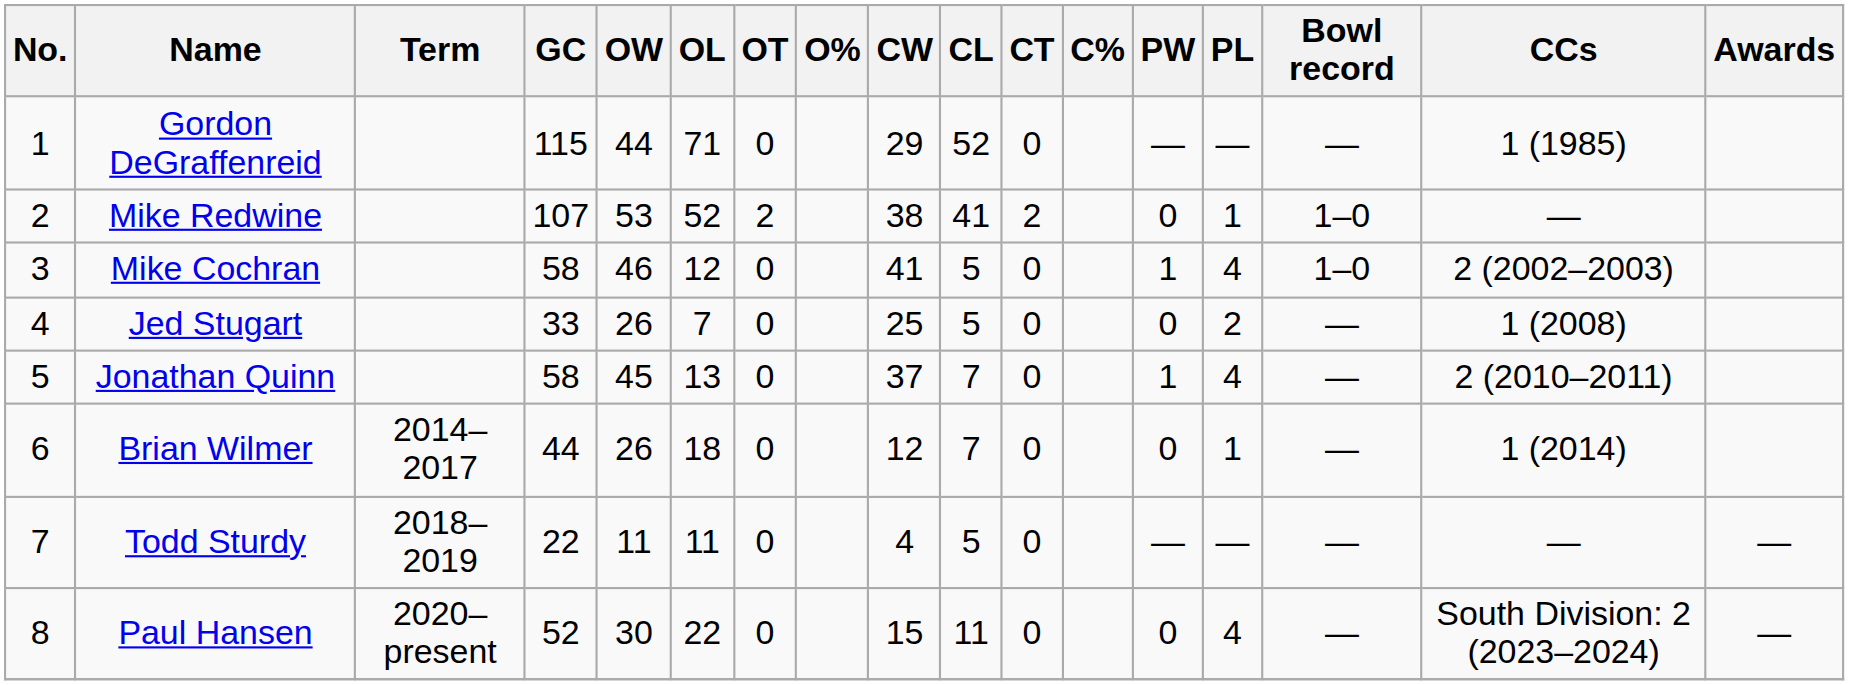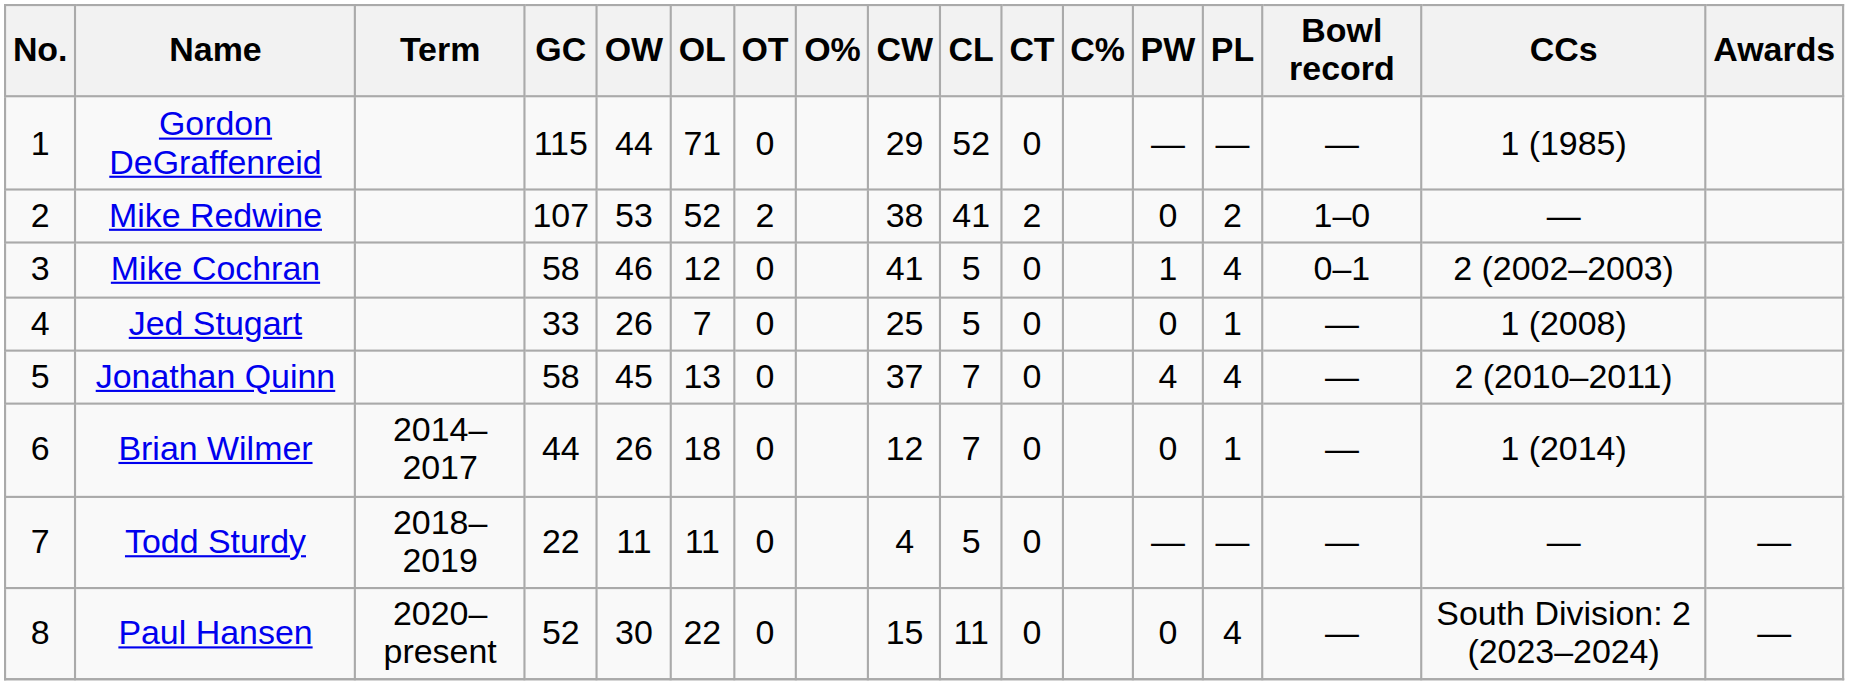 <table class="wikitable sortable" style="text-align:center">
 <tr>
 <th>No.</th>
 <th>Name</th>
 <th>Term</th>
 <th>GC</th>
 <th>OW</th>
 <th>OL</th>
 <th>OT</th>
 <th>O%</th>
 <th>CW</th>
 <th>CL</th>
 <th>CT</th>
 <th>C%</th>
 <th>PW</th>
 <th>PL</th>
 <th>Bowl record</th>
 <th>CCs</th>
 <th class="unsortable">Awards</th>
 </tr>
 <tr>
 <td>1</td>
 <td><a href='#'>Gordon DeGraffenreid</a></td>
 <td></td>
 <td>115</td>
 <td>44</td>
 <td>71</td>
 <td>0</td>
 <td></td>
 <td>29</td>
 <td>52</td>
 <td>0</td>
 <td></td>
 <td>—</td>
 <td>—</td>
 <td>—</td>
 <td>1 (1985)</td>
 <td></td>
 </tr>
 <tr>
 <td>2</td>
 <td><a href='#'>Mike Redwine</a></td>
 <td></td>
 <td>107</td>
 <td>53</td>
 <td>52</td>
 <td>2</td>
 <td></td>
 <td>38</td>
 <td>41</td>
 <td>2</td>
 <td></td>
 <td>0</td>
-<td>1</td>
+<td>2</td>
 <td>1–0</td>
 <td>—</td>
 <td></td>
 </tr>
 <tr>
 <td>3</td>
 <td><a href='#'>Mike Cochran</a></td>
 <td></td>
 <td>58</td>
 <td>46</td>
 <td>12</td>
 <td>0</td>
 <td></td>
 <td>41</td>
 <td>5</td>
 <td>0</td>
 <td></td>
 <td>1</td>
 <td>4</td>
-<td>1–0</td>
+<td>0–1</td>
 <td>2 (2002–2003)</td>
 <td></td>
 </tr>
 <tr>
 <td>4</td>
 <td><a href='#'>Jed Stugart</a></td>
 <td></td>
 <td>33</td>
 <td>26</td>
 <td>7</td>
 <td>0</td>
 <td></td>
 <td>25</td>
 <td>5</td>
 <td>0</td>
 <td></td>
 <td>0</td>
-<td>2</td>
+<td>1</td>
 <td>—</td>
 <td>1 (2008)</td>
 <td></td>
 </tr>
 <tr>
 <td>5</td>
 <td><a href='#'>Jonathan Quinn</a></td>
 <td></td>
 <td>58</td>
 <td>45</td>
 <td>13</td>
 <td>0</td>
 <td></td>
 <td>37</td>
 <td>7</td>
 <td>0</td>
 <td></td>
-<td>1</td>
+<td>4</td>
 <td>4</td>
 <td>—</td>
 <td>2 (2010–2011)</td>
 <td></td>
 </tr>
 <tr>
 <td>6</td>
 <td><a href='#'>Brian Wilmer</a></td>
 <td>2014–2017</td>
 <td>44</td>
 <td>26</td>
 <td>18</td>
 <td>0</td>
 <td></td>
 <td>12</td>
 <td>7</td>
 <td>0</td>
 <td></td>
 <td>0</td>
 <td>1</td>
 <td>—</td>
 <td>1 (2014)</td>
 <td></td>
 </tr>
 <tr>
 <td>7</td>
 <td><a href='#'>Todd Sturdy</a></td>
 <td>2018–2019</td>
 <td>22</td>
 <td>11</td>
 <td>11</td>
 <td>0</td>
 <td></td>
 <td>4</td>
 <td>5</td>
 <td>0</td>
 <td></td>
 <td>—</td>
 <td>—</td>
 <td>—</td>
 <td>—</td>
 <td>—</td>
 </tr>
 <tr>
 <td>8</td>
 <td><a href='#'>Paul Hansen</a></td>
 <td>2020–present</td>
 <td>52</td>
 <td>30</td>
 <td>22</td>
 <td>0</td>
 <td></td>
 <td>15</td>
 <td>11</td>
 <td>0</td>
 <td></td>
 <td>0</td>
 <td>4</td>
 <td>—</td>
 <td>South Division: 2 (2023–2024)</td>
 <td>—</td>
 </tr>
 <tr>
 </tr>
 </table>
